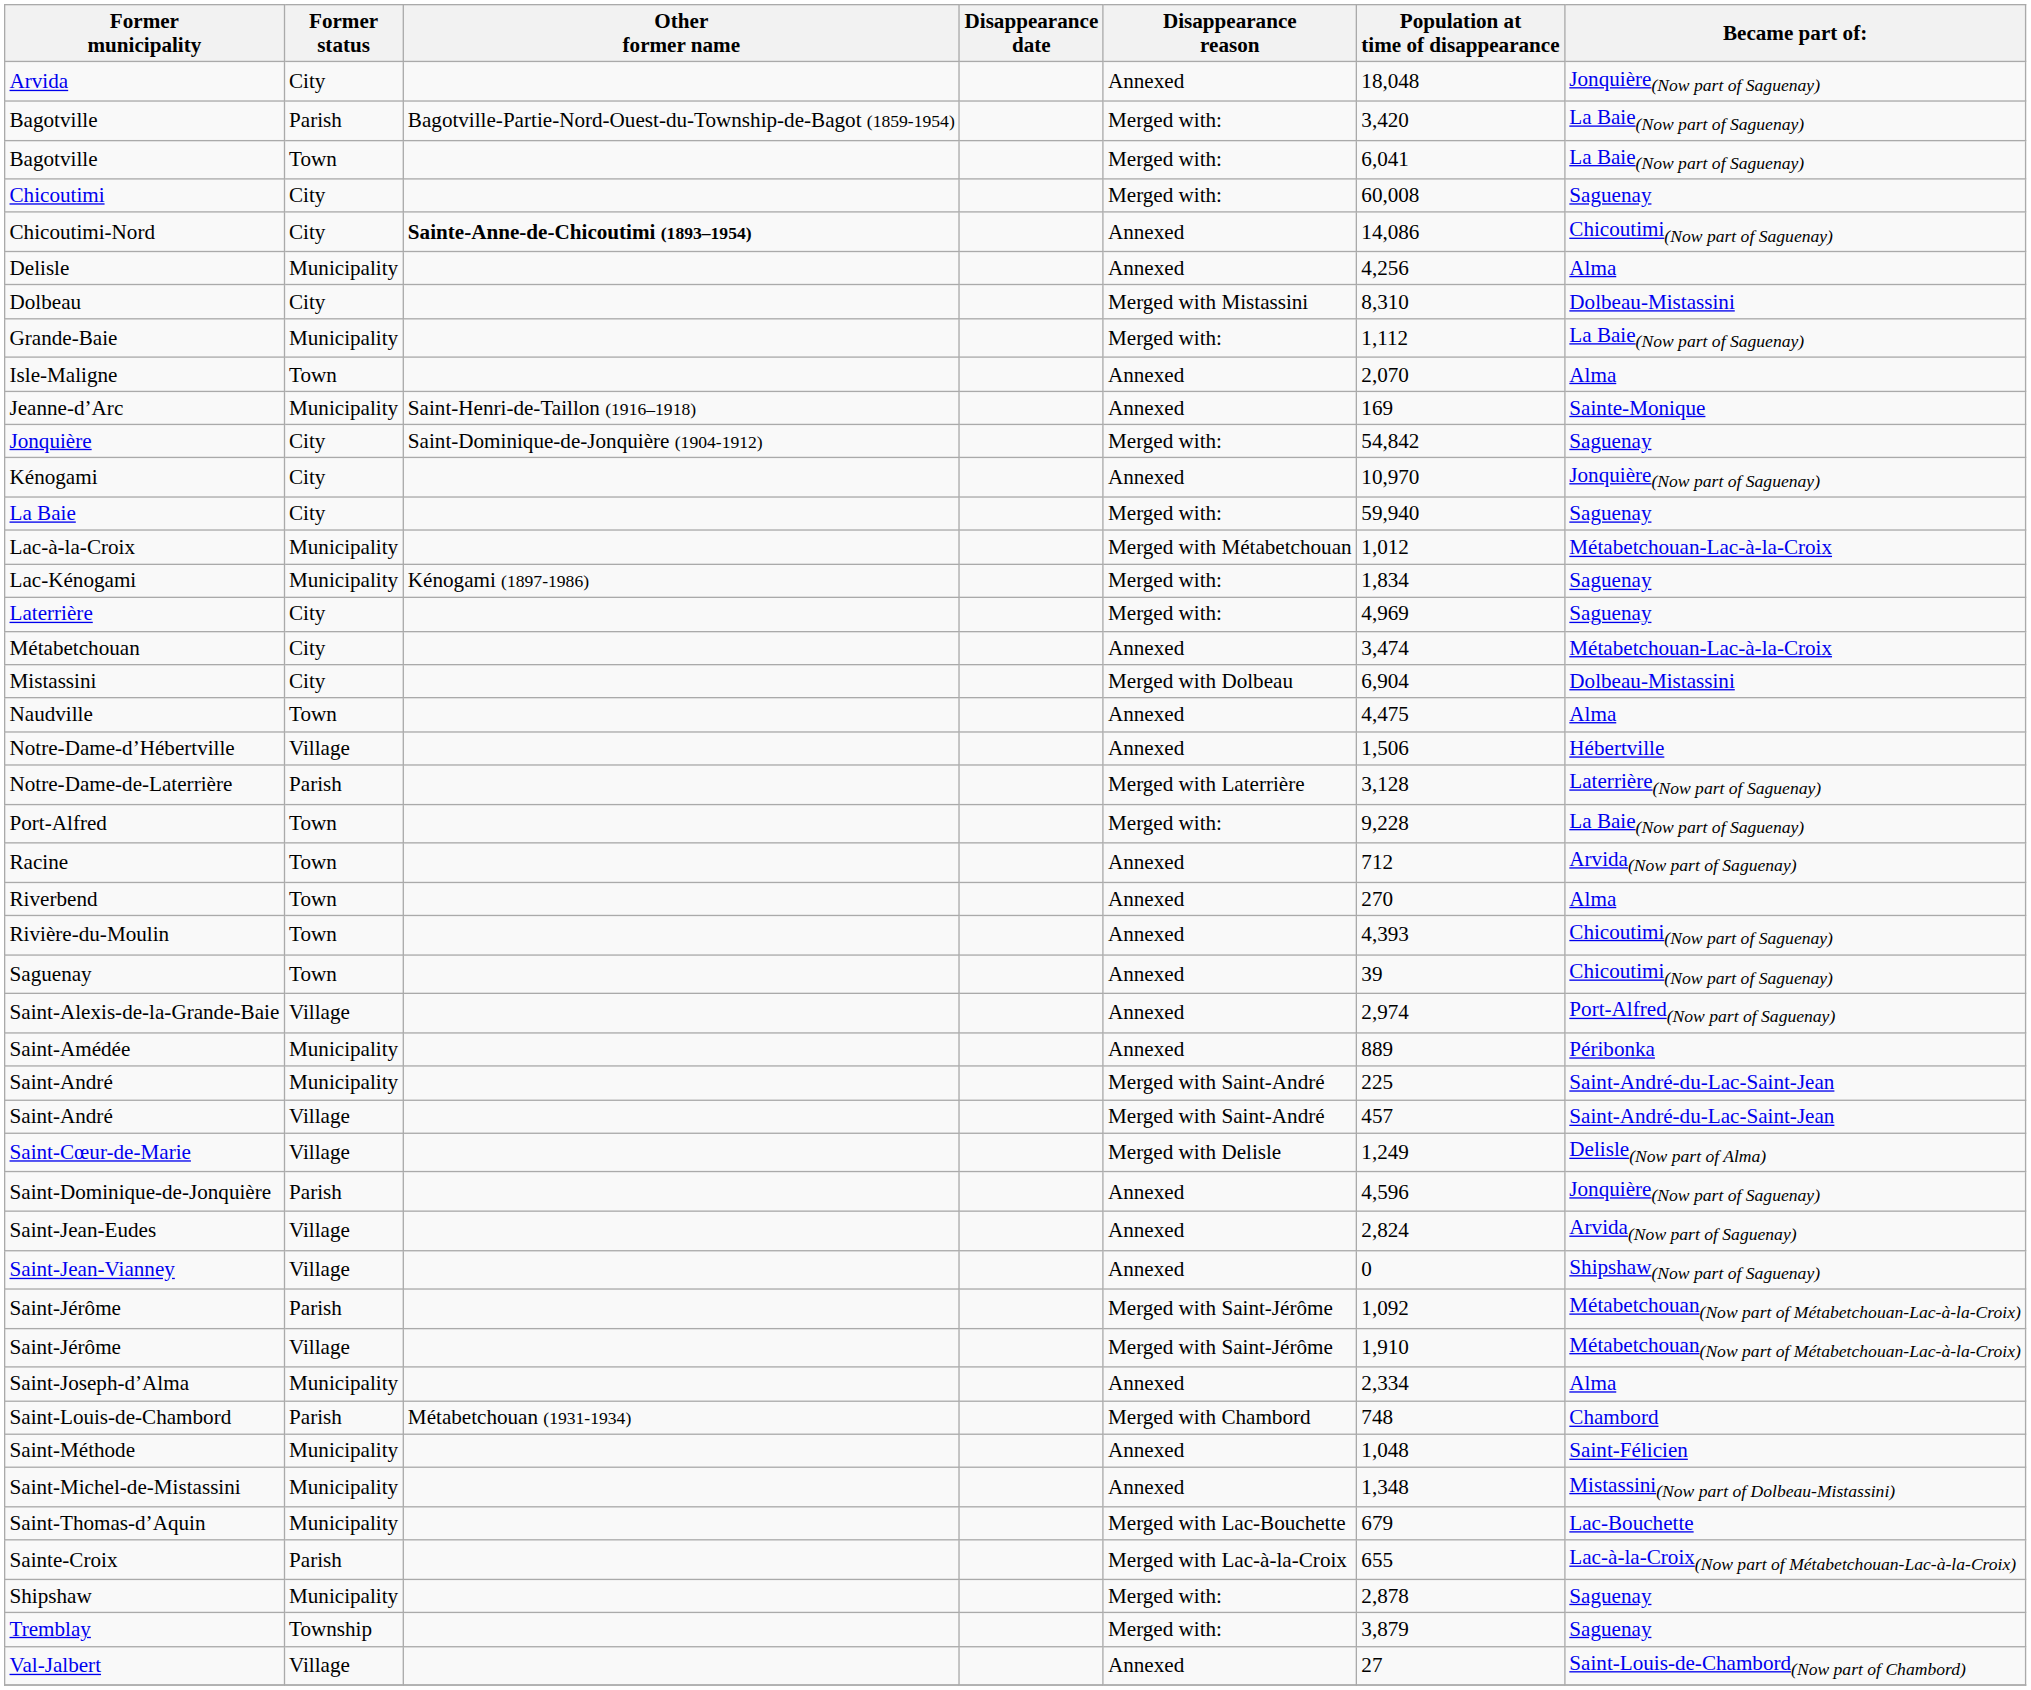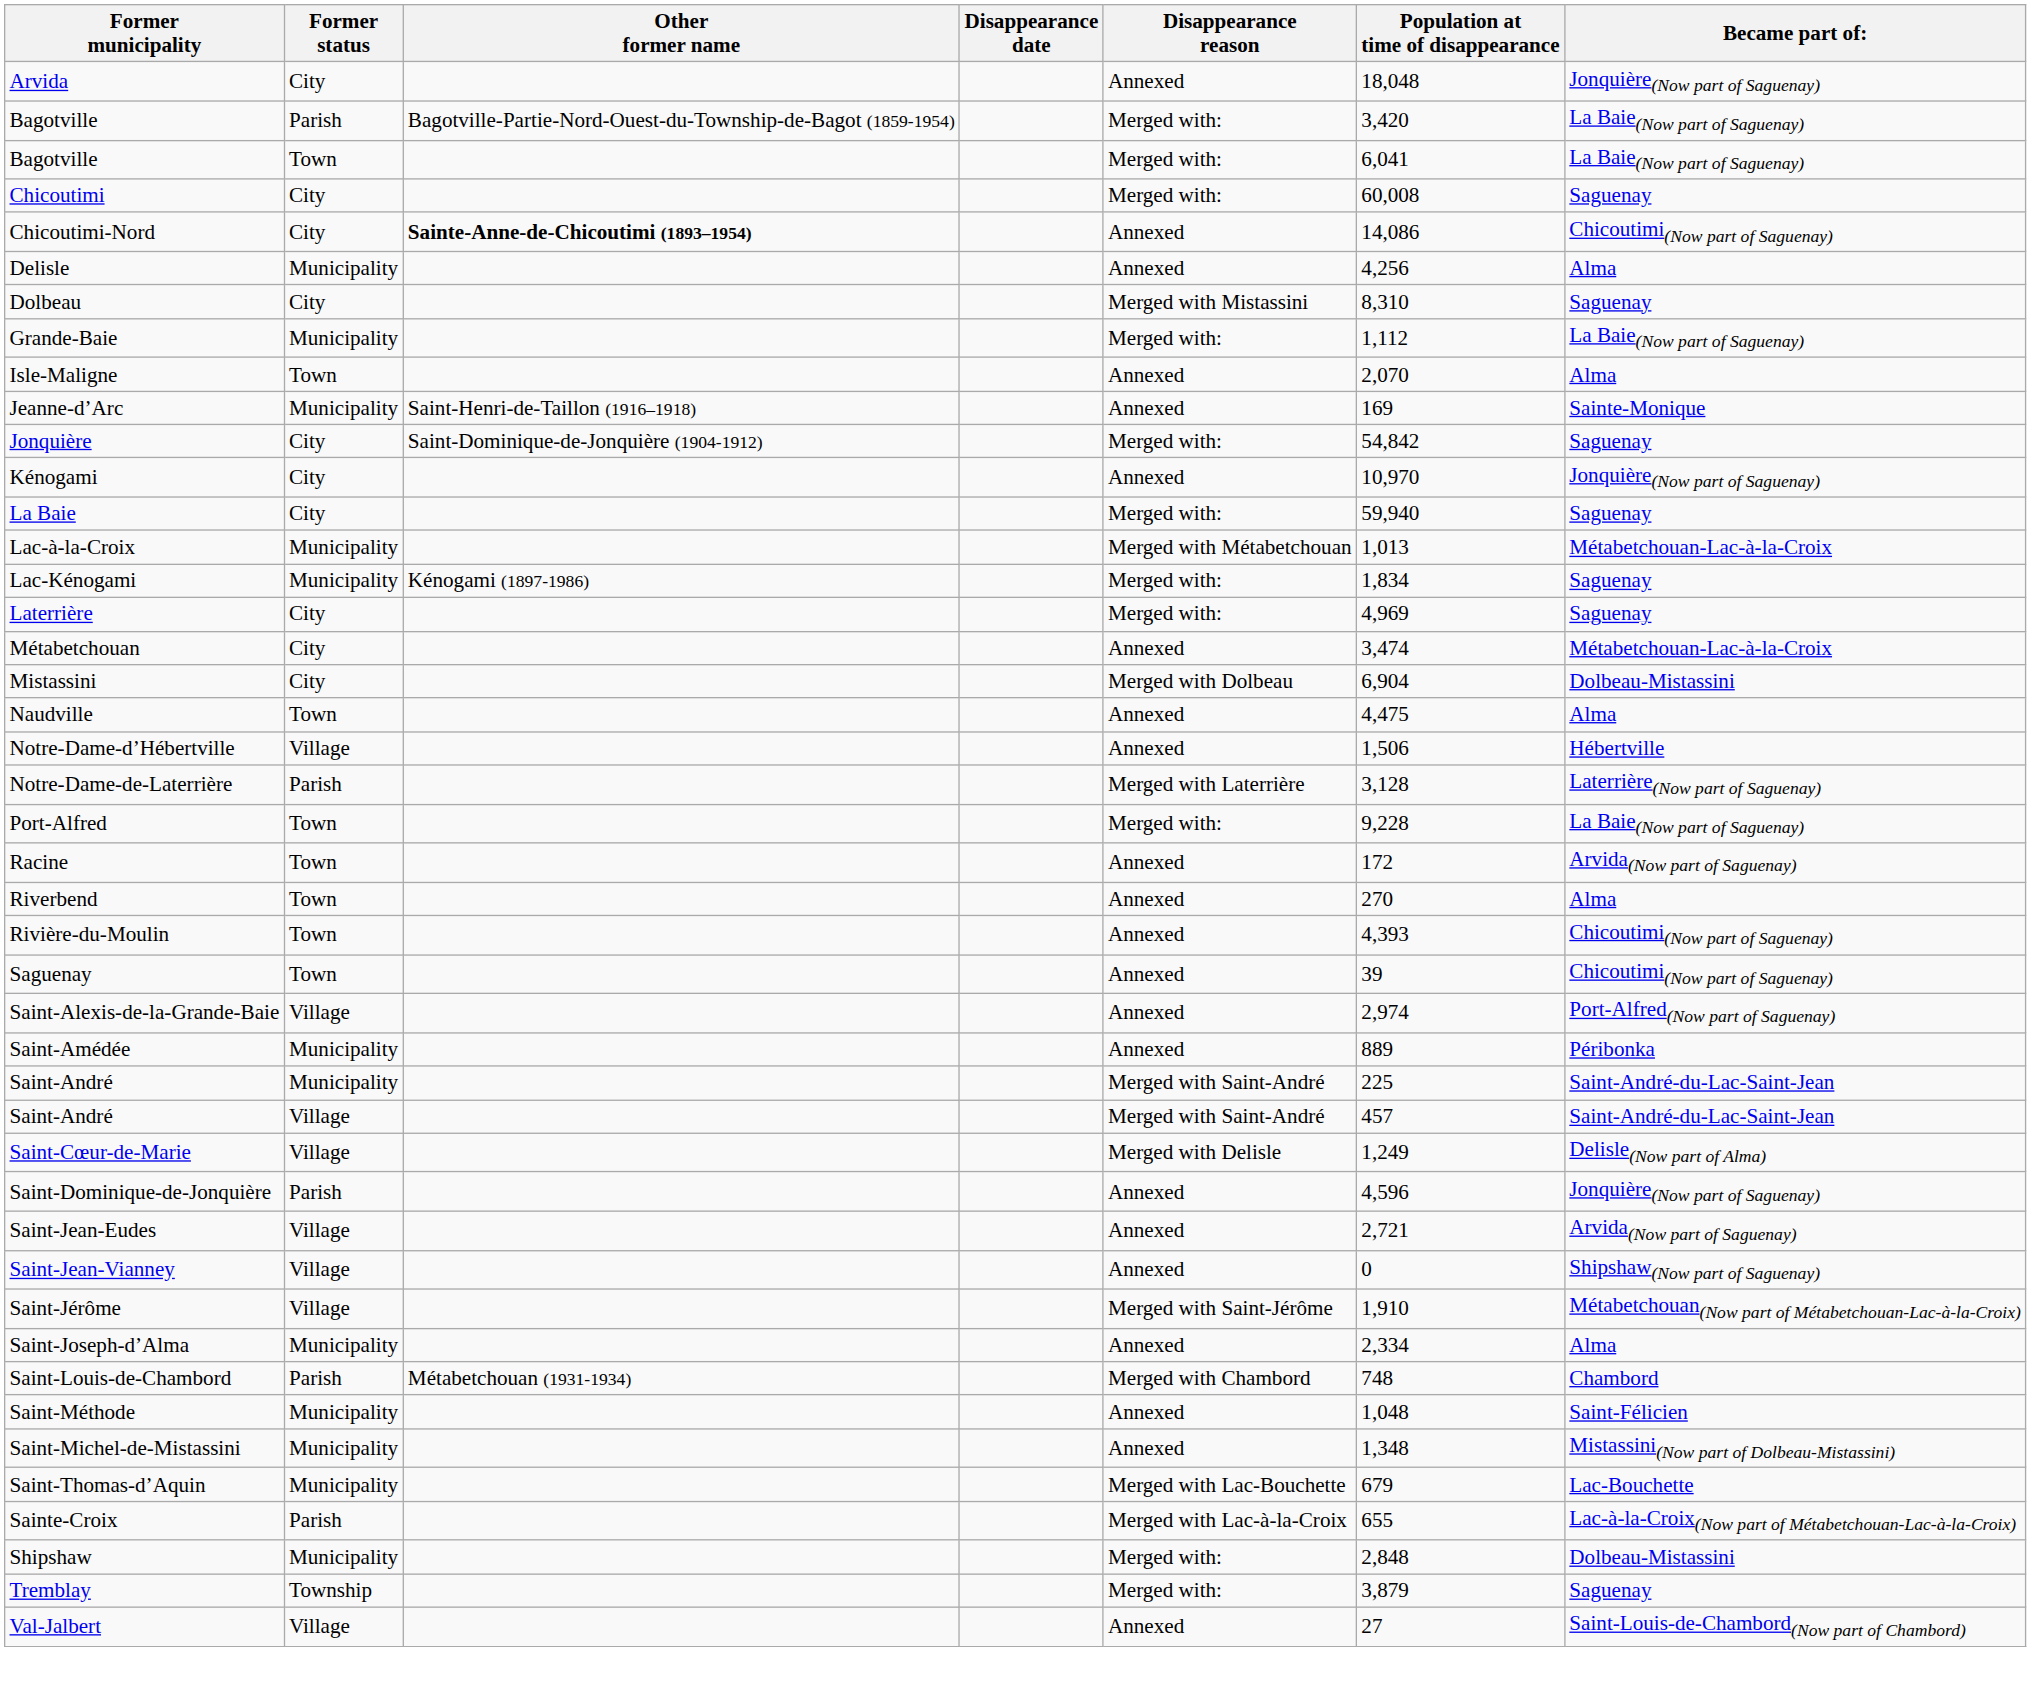 <table class="wikitable sortable">
 <tr>
 <th>Former<br>municipality</th>
 <th>Former<br>status</th>
 <th>Other<br>former name</th>
 <th>Disappearance<br>date</th>
 <th>Disappearance<br>reason</th>
 <th>Population at<br>time of disappearance</th>
 <th>Became part of:</th>
 </tr>
 <tr ->
 <td><a href='#'>Arvida</a></td>
 <td>City</td>
 <td> </td>
 <td></td>
 <td>Annexed</td>
 <td>18,048</td>
 <td><a href='#'>Jonquière</a><sub><em>(Now part of Saguenay)</em></sub></td>
 </tr>
 <tr ->
 <td>Bagotville</td>
 <td>Parish</td>
 <td>Bagotville-Partie-Nord-Ouest-du-Township-de-Bagot <small>(1859-1954)</small></td>
 <td></td>
 <td>Merged with: <br></td>
 <td>3,420</td>
 <td><a href='#'>La Baie</a><sub><em>(Now part of Saguenay)</em></sub></td>
 </tr>
 <tr ->
 <td>Bagotville</td>
 <td>Town</td>
 <td> </td>
 <td></td>
 <td>Merged with: <br></td>
 <td>6,041</td>
 <td><a href='#'>La Baie</a><sub><em>(Now part of Saguenay)</em></sub></td>
 </tr>
 <tr ->
 <td><a href='#'>Chicoutimi</a></td>
 <td>City</td>
 <td> </td>
 <td></td>
 <td>Merged with: <br></td>
 <td>60,008</td>
 <td><a href='#'>Saguenay</a></td>
 </tr>
 <tr ->
 <td>Chicoutimi-Nord</td>
 <td>City</td>
 <td><strong>Sainte-Anne-de-Chicoutimi <small>(1893–1954)</small></strong></td>
 <td></td>
 <td>Annexed</td>
 <td>14,086</td>
 <td><a href='#'>Chicoutimi</a><sub><em>(Now part of Saguenay)</em></sub></td>
 </tr>
 <tr ->
 <td>Delisle</td>
 <td>Municipality</td>
 <td> </td>
 <td></td>
 <td>Annexed</td>
 <td>4,256</td>
 <td><a href='#'>Alma</a></td>
 </tr>
 <tr ->
 <td>Dolbeau</td>
 <td>City</td>
 <td> </td>
 <td></td>
 <td>Merged with Mistassini</td>
 <td>8,310</td>
-<td><a href='#'>Dolbeau-Mistassini</a></td>
+<td><a href='#'>Saguenay</a></td>
 </tr>
 <tr ->
 <td>Grande-Baie</td>
 <td>Municipality</td>
 <td> </td>
 <td></td>
 <td>Merged with: <br></td>
 <td>1,112</td>
 <td><a href='#'>La Baie</a><sub><em>(Now part of Saguenay)</em></sub></td>
 </tr>
 <tr ->
 <td>Isle-Maligne</td>
 <td>Town</td>
 <td> </td>
 <td></td>
 <td>Annexed</td>
 <td>2,070</td>
 <td><a href='#'>Alma</a></td>
 </tr>
 <tr ->
 <td>Jeanne-d’Arc</td>
 <td>Municipality</td>
 <td>Saint-Henri-de-Taillon <small>(1916–1918)</small></td>
 <td></td>
 <td>Annexed</td>
 <td>169</td>
 <td><a href='#'>Sainte-Monique</a></td>
 </tr>
 <tr ->
 <td><a href='#'>Jonquière</a></td>
 <td>City</td>
 <td>Saint-Dominique-de-Jonquière <small>(1904-1912)</small></td>
 <td></td>
 <td>Merged with: <br></td>
 <td>54,842</td>
 <td><a href='#'>Saguenay</a></td>
 </tr>
 <tr ->
 <td>Kénogami</td>
 <td>City</td>
 <td> </td>
 <td></td>
 <td>Annexed</td>
 <td>10,970</td>
 <td><a href='#'>Jonquière</a><sub><em>(Now part of Saguenay)</em></sub></td>
 </tr>
 <tr ->
 <td><a href='#'>La Baie</a></td>
 <td>City</td>
 <td> </td>
 <td></td>
 <td>Merged with: <br></td>
 <td>59,940</td>
 <td><a href='#'>Saguenay</a></td>
 </tr>
 <tr ->
 <td>Lac-à-la-Croix</td>
 <td>Municipality</td>
 <td> </td>
 <td></td>
 <td>Merged with Métabetchouan</td>
-<td>1,012</td>
+<td>1,013</td>
 <td><a href='#'>Métabetchouan-Lac-à-la-Croix</a></td>
 </tr>
 <tr ->
 <td>Lac-Kénogami</td>
 <td>Municipality</td>
 <td>Kénogami <small>(1897-1986)</small></td>
 <td></td>
 <td>Merged with: <br></td>
 <td>1,834</td>
 <td><a href='#'>Saguenay</a></td>
 </tr>
 <tr ->
 <td><a href='#'>Laterrière</a></td>
 <td>City</td>
 <td> </td>
 <td></td>
 <td>Merged with: <br></td>
 <td>4,969</td>
 <td><a href='#'>Saguenay</a></td>
 </tr>
 <tr ->
 <td>Métabetchouan</td>
 <td>City</td>
 <td> </td>
 <td></td>
 <td>Annexed</td>
 <td>3,474</td>
 <td><a href='#'>Métabetchouan-Lac-à-la-Croix</a></td>
 </tr>
 <tr ->
 <td>Mistassini</td>
 <td>City</td>
 <td> </td>
 <td></td>
 <td>Merged with Dolbeau</td>
 <td>6,904</td>
 <td><a href='#'>Dolbeau-Mistassini</a></td>
 </tr>
 <tr ->
 <td>Naudville</td>
 <td>Town</td>
 <td> </td>
 <td></td>
 <td>Annexed</td>
 <td>4,475</td>
 <td><a href='#'>Alma</a></td>
 </tr>
 <tr ->
 <td>Notre-Dame-d’Hébertville</td>
 <td>Village</td>
 <td> </td>
 <td></td>
 <td>Annexed</td>
 <td>1,506</td>
 <td><a href='#'>Hébertville</a></td>
 </tr>
 <tr ->
 <td>Notre-Dame-de-Laterrière</td>
 <td>Parish</td>
 <td> </td>
 <td></td>
 <td>Merged with Laterrière</td>
 <td>3,128</td>
 <td><a href='#'>Laterrière</a><sub><em>(Now part of Saguenay)</em></sub></td>
 </tr>
 <tr ->
 <td>Port-Alfred</td>
 <td>Town</td>
 <td> </td>
 <td></td>
 <td>Merged with: <br></td>
 <td>9,228</td>
 <td><a href='#'>La Baie</a><sub><em>(Now part of Saguenay)</em></sub></td>
 </tr>
 <tr ->
 <td>Racine</td>
 <td>Town</td>
 <td> </td>
 <td></td>
 <td>Annexed</td>
-<td>712</td>
+<td>172</td>
 <td><a href='#'>Arvida</a><sub><em>(Now part of Saguenay)</em></sub></td>
 </tr>
 <tr ->
 <td>Riverbend</td>
 <td>Town</td>
 <td> </td>
 <td></td>
 <td>Annexed</td>
 <td>270</td>
 <td><a href='#'>Alma</a></td>
 </tr>
 <tr ->
 <td>Rivière-du-Moulin</td>
 <td>Town</td>
 <td> </td>
 <td></td>
 <td>Annexed</td>
 <td>4,393</td>
 <td><a href='#'>Chicoutimi</a><sub><em>(Now part of Saguenay)</em></sub></td>
 </tr>
 <tr ->
 <td>Saguenay</td>
 <td>Town</td>
 <td> </td>
 <td></td>
 <td>Annexed</td>
 <td>39</td>
 <td><a href='#'>Chicoutimi</a><sub><em>(Now part of Saguenay)</em></sub></td>
 </tr>
 <tr ->
 <td>Saint-Alexis-de-la-Grande-Baie</td>
 <td>Village</td>
 <td> </td>
 <td></td>
 <td>Annexed</td>
 <td>2,974</td>
 <td><a href='#'>Port-Alfred</a><sub><em>(Now part of Saguenay)</em></sub></td>
 </tr>
 <tr ->
 <td>Saint-Amédée</td>
 <td>Municipality</td>
 <td> </td>
 <td></td>
 <td>Annexed</td>
 <td>889</td>
 <td><a href='#'>Péribonka</a></td>
 </tr>
 <tr ->
 <td>Saint-André</td>
 <td>Municipality</td>
 <td> </td>
 <td></td>
 <td>Merged with Saint-André</td>
 <td>225</td>
 <td><a href='#'>Saint-André-du-Lac-Saint-Jean</a></td>
 </tr>
 <tr ->
 <td>Saint-André</td>
 <td>Village</td>
 <td> </td>
 <td></td>
 <td>Merged with Saint-André</td>
 <td>457</td>
 <td><a href='#'>Saint-André-du-Lac-Saint-Jean</a></td>
 </tr>
 <tr ->
 <td><a href='#'>Saint-Cœur-de-Marie</a></td>
 <td>Village</td>
 <td> </td>
 <td></td>
 <td>Merged with Delisle</td>
 <td>1,249</td>
 <td><a href='#'>Delisle</a><sub><em>(Now part of Alma)</em></sub></td>
 </tr>
 <tr ->
 <td>Saint-Dominique-de-Jonquière</td>
 <td>Parish</td>
 <td> </td>
 <td></td>
 <td>Annexed</td>
 <td>4,596</td>
 <td><a href='#'>Jonquière</a><sub><em>(Now part of Saguenay)</em></sub></td>
 </tr>
 <tr ->
 <td>Saint-Jean-Eudes</td>
 <td>Village</td>
 <td> </td>
 <td></td>
 <td>Annexed</td>
-<td>2,824</td>
+<td>2,721</td>
 <td><a href='#'>Arvida</a><sub><em>(Now part of Saguenay)</em></sub></td>
 </tr>
 <tr ->
 <td><a href='#'>Saint-Jean-Vianney</a></td>
 <td>Village</td>
 <td> </td>
 <td></td>
 <td>Annexed</td>
 <td>0</td>
 <td><a href='#'>Shipshaw</a><sub><em>(Now part of Saguenay)</em></sub></td>
-</tr>
-<tr ->
-<td>Saint-Jérôme</td>
-<td>Parish</td>
-<td> </td>
-<td></td>
-<td>Merged with Saint-Jérôme</td>
-<td>1,092</td>
-<td><a href='#'>Métabetchouan</a><sub><em>(Now part of Métabetchouan-Lac-à-la-Croix)</em></sub></td>
 </tr>
 <tr ->
 <td>Saint-Jérôme</td>
 <td>Village</td>
 <td> </td>
 <td></td>
 <td>Merged with Saint-Jérôme</td>
 <td>1,910</td>
 <td><a href='#'>Métabetchouan</a><sub><em>(Now part of Métabetchouan-Lac-à-la-Croix)</em></sub></td>
 </tr>
 <tr ->
 <td>Saint-Joseph-d’Alma</td>
 <td>Municipality</td>
 <td> </td>
 <td></td>
 <td>Annexed</td>
 <td>2,334</td>
 <td><a href='#'>Alma</a></td>
 </tr>
 <tr ->
 <td>Saint-Louis-de-Chambord</td>
 <td>Parish</td>
 <td>Métabetchouan <small>(1931-1934)</small></td>
 <td></td>
 <td>Merged with Chambord</td>
 <td>748</td>
 <td><a href='#'>Chambord</a></td>
 </tr>
 <tr ->
 <td>Saint-Méthode</td>
 <td>Municipality</td>
 <td> </td>
 <td></td>
 <td>Annexed</td>
 <td>1,048</td>
 <td><a href='#'>Saint-Félicien</a></td>
 </tr>
 <tr ->
 <td>Saint-Michel-de-Mistassini</td>
 <td>Municipality</td>
 <td> </td>
 <td></td>
 <td>Annexed</td>
 <td>1,348</td>
 <td><a href='#'>Mistassini</a><sub><em>(Now part of Dolbeau-Mistassini)</em></sub></td>
 </tr>
 <tr ->
 <td>Saint-Thomas-d’Aquin</td>
 <td>Municipality</td>
 <td> </td>
 <td></td>
 <td>Merged with Lac-Bouchette</td>
 <td>679</td>
 <td><a href='#'>Lac-Bouchette</a></td>
 </tr>
 <tr ->
 <td>Sainte-Croix</td>
 <td>Parish</td>
 <td> </td>
 <td></td>
 <td>Merged with Lac-à-la-Croix</td>
 <td>655</td>
 <td><a href='#'>Lac-à-la-Croix</a><sub><em>(Now part of Métabetchouan-Lac-à-la-Croix)</em></sub></td>
 </tr>
 <tr ->
 <td>Shipshaw</td>
 <td>Municipality</td>
 <td> </td>
 <td></td>
 <td>Merged with: <br></td>
-<td>2,878</td>
-<td><a href='#'>Saguenay</a></td>
+<td>2,848</td>
+<td><a href='#'>Dolbeau-Mistassini</a></td>
 </tr>
 <tr ->
 <td><a href='#'>Tremblay</a></td>
 <td>Township</td>
 <td> </td>
 <td></td>
 <td>Merged with: <br></td>
 <td>3,879</td>
 <td><a href='#'>Saguenay</a></td>
 </tr>
 <tr ->
 <td><a href='#'>Val-Jalbert</a></td>
 <td>Village</td>
 <td> </td>
 <td></td>
 <td>Annexed</td>
 <td>27</td>
 <td><a href='#'>Saint-Louis-de-Chambord</a><sub><em>(Now part of Chambord)</em></sub></td>
 </tr>
 <tr ->
 </tr>
 </table>
